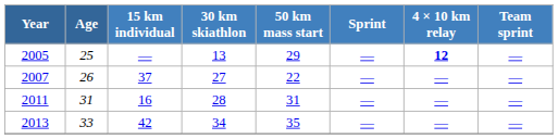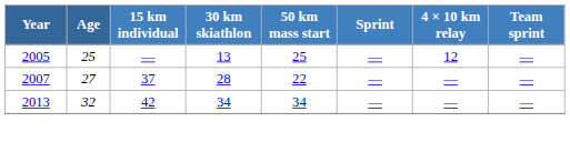 <table class="wikitable" style="font-size:95%; text-align:center; border:grey solid 1px; border-collapse:collapse; background:#ffffff;">
 <tr>
 <th style="background-color:#369; color:white; width:60px;"> Year </th>
 <th style="background-color:#369; color:white; width:40px;"> Age </th>
 <th style="background-color:#4180be; color:white; width:75px;"> 15 km <br> individual </th>
 <th style="background-color:#4180be; color:white; width:75px;"> 30 km <br> skiathlon </th>
 <th style="background-color:#4180be; color:white; width:75px;"> 50 km <br> mass start </th>
 <th style="background-color:#4180be; color:white; width:75px;"> Sprint </th>
 <th style="background-color:#4180be; color:white; width:75px;"> 4 × 10 km <br> relay </th>
 <th style="background-color:#4180be; color:white; width:75px;"> Team <br> sprint </th>
 </tr>
 <tr>
 <td><a href='#'>2005</a></td>
 <td><em>25</em></td>
 <td><a href='#'>—</a></td>
 <td><a href='#'>13</a></td>
-<td><a href='#'>29</a></td>
+<td><a href='#'>25</a></td>
 <td><a href='#'>—</a></td>
-<td><strong><a href='#'>12</a></strong></td>
+<td><a href='#'>12</a></td>
 <td><a href='#'>—</a></td>
 </tr>
 <tr>
 <td><a href='#'>2007</a></td>
-<td><em>26</em></td>
+<td><em>27</em></td>
 <td><a href='#'>37</a></td>
-<td><a href='#'>27</a></td>
+<td><a href='#'>28</a></td>
 <td><a href='#'>22</a></td>
 <td><a href='#'>—</a></td>
 <td><a href='#'>—</a></td>
 <td><a href='#'>—</a></td>
 </tr>
 <tr>
-<td><a href='#'>2011</a></td>
-<td><em>31</em></td>
-<td><a href='#'>16</a></td>
-<td><a href='#'>28</a></td>
-<td><a href='#'>31</a></td>
-<td><a href='#'>—</a></td>
-<td><a href='#'>—</a></td>
-<td><a href='#'>—</a></td>
-</tr>
-<tr>
 <td><a href='#'>2013</a></td>
-<td><em>33</em></td>
+<td><em>32</em></td>
 <td><a href='#'>42</a></td>
 <td><a href='#'>34</a></td>
-<td><a href='#'>35</a></td>
+<td><a href='#'>34</a></td>
 <td><a href='#'>—</a></td>
 <td><a href='#'>—</a></td>
 <td><a href='#'>—</a></td>
 </tr>
 <tr>
 </tr>
 </table>
